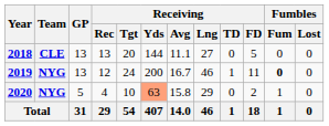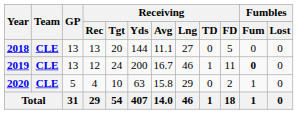 <table class="wikitable" style="text-align:center">
 <tr>
 <th rowspan="2">Year</th>
 <th rowspan="2">Team</th>
 <th rowspan="2">GP</th>
 <th colspan="7">Receiving</th>
 <th colspan="2">Fumbles</th>
 </tr>
 <tr>
 <th>Rec</th>
 <th>Tgt</th>
 <th>Yds</th>
 <th>Avg</th>
 <th>Lng</th>
 <th>TD</th>
 <th>FD</th>
 <th>Fum</th>
 <th>Lost</th>
 </tr>
 <tr>
 <th><a href='#'>2018</a></th>
 <th><a href='#'>CLE</a></th>
 <td>13</td>
 <td>13</td>
 <td>20</td>
 <td>144</td>
 <td>11.1</td>
 <td>27</td>
 <td>0</td>
 <td>5</td>
 <td>0</td>
 <td>0</td>
 </tr>
 <tr>
 <th><a href='#'>2019</a></th>
-<th><a href='#'>NYG</a></th>
+<th><a href='#'>CLE</a></th>
 <td>13</td>
 <td>12</td>
 <td>24</td>
 <td>200</td>
 <td>16.7</td>
 <td>46</td>
 <td>1</td>
 <td>11</td>
 <td><strong>0</strong></td>
 <td>0</td>
 </tr>
 <tr>
 <th><a href='#'>2020</a></th>
-<th><a href='#'>NYG</a></th>
+<th><a href='#'>CLE</a></th>
 <td>5</td>
 <td>4</td>
 <td>10</td>
-<td style="background: lightsalmon;">63</td>
+<td>63</td>
 <td>15.8</td>
 <td>29</td>
 <td>0</td>
 <td>2</td>
 <td>1</td>
 <td>0</td>
 </tr>
 <tr>
 <th colspan="2">Total</th>
 <th>31</th>
 <th>29</th>
 <th>54</th>
 <th>407</th>
 <th>14.0</th>
 <th>46</th>
 <th>1</th>
 <th>18</th>
 <th>1</th>
 <th>0</th>
 </tr>
 </table>
